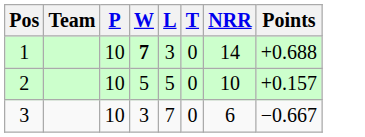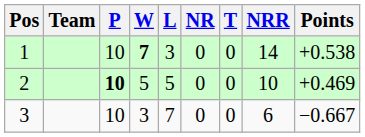 <table class="wikitable">
 <tr>
 <th>Pos</th>
 <th>Team</th>
 <th><a href='#'>P</a></th>
 <th><a href='#'>W</a></th>
 <th><a href='#'>L</a></th>
+<th><a href='#'>NR</a></th>
 <th><a href='#'>T</a></th>
 <th><a href='#'>NRR</a></th>
 <th>Points</th>
 </tr>
 <tr align="center" bgcolor="#ccffcc">
 <td>1</td>
 <td align="left"></td>
 <td>10</td>
 <td><strong>7</strong></td>
 <td>3</td>
 <td>0</td>
+<td>0</td>
 <td>14</td>
-<td>+0.688</td>
+<td>+0.538</td>
 </tr>
 <tr align="center" bgcolor="#ccffcc">
 <td>2</td>
 <td align="left"></td>
-<td>10</td>
+<td><strong>10</strong></td>
 <td>5</td>
 <td>5</td>
 <td>0</td>
+<td>0</td>
 <td>10</td>
-<td>+0.157</td>
+<td>+0.469</td>
 </tr>
 <tr align="center">
 <td>3</td>
 <td align="left"></td>
 <td>10</td>
 <td>3</td>
 <td>7</td>
 <td>0</td>
+<td>0</td>
 <td>6</td>
 <td>−0.667</td>
 </tr>
 </table>
